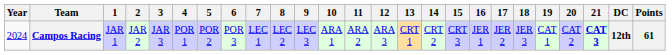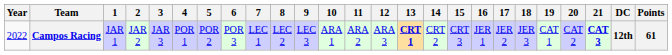 <table class="wikitable" style="text-align:center; font-size:85%">
 <tr>
 <th>Year</th>
 <th>Team</th>
 <th>1</th>
 <th>2</th>
 <th>3</th>
 <th>4</th>
 <th>5</th>
 <th>6</th>
 <th>7</th>
 <th>8</th>
 <th>9</th>
 <th>10</th>
 <th>11</th>
 <th>12</th>
 <th>13</th>
 <th>14</th>
 <th>15</th>
 <th>16</th>
 <th>17</th>
 <th>18</th>
 <th>19</th>
 <th>20</th>
 <th>21</th>
 <th>DC</th>
 <th>Points</th>
 </tr>
 <tr>
-<td><a href='#'>2024</a></td>
+<td><a href='#'>2022</a></td>
 <th nowrap><a href='#'>Campos Racing</a></th>
 <td style="background:#CFCFFF"><a href='#'>JAR<br>1</a><br></td>
 <td style="background:#DFFFDF"><a href='#'>JAR<br>2</a><br></td>
 <td style="background:#CFCFFF"><a href='#'>JAR<br>3</a><br></td>
 <td style="background:#CFCFFF"><a href='#'>POR<br>1</a><br></td>
 <td style="background:#CFCFFF"><a href='#'>POR<br>2</a><br></td>
 <td style="background:#DFFFDF"><a href='#'>POR<br>3</a><br></td>
 <td style="background:#CFCFFF"><a href='#'>LEC<br>1</a><br></td>
 <td style="background:#CFCFFF"><a href='#'>LEC<br>2</a><br></td>
 <td style="background:#CFCFFF"><a href='#'>LEC<br>3</a><br></td>
 <td style="background:#DFFFDF"><a href='#'>ARA<br>1</a><br></td>
 <td style="background:#DFFFDF"><a href='#'>ARA<br>2</a><br></td>
 <td style="background:#DFFFDF"><a href='#'>ARA<br>3</a><br></td>
-<td style="background:#FFDF9F"><a href='#'>CRT<br>1</a><br></td>
+<td style="background:#FFDF9F"><strong><a href='#'>CRT<br>1</a><br></strong></td>
 <td style="background:#DFFFDF"><a href='#'>CRT<br>2</a><br></td>
 <td style="background:#CFCFFF"><a href='#'>CRT<br>3</a><br></td>
 <td style="background:#CFCFFF"><a href='#'>JER<br>1</a><br></td>
 <td style="background:#CFCFFF"><a href='#'>JER<br>2</a><br></td>
 <td style="background:#CFCFFF"><a href='#'>JER<br>3</a><br></td>
 <td style="background:#DFFFDF"><a href='#'>CAT<br>1</a><br></td>
 <td style="background:#CFCFFF"><a href='#'>CAT<br>2</a><br></td>
 <td style="background:#DFFFDF"><strong><a href='#'>CAT<br>3</a><br></strong></td>
 <th>12th</th>
 <th>61</th>
 </tr>
 </table>
